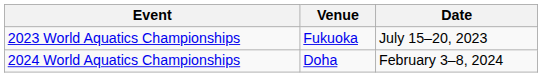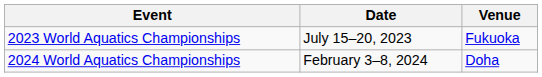 <table class="wikitable" width="600">
 <tr>
 <th scope="col">Event</th>
+<th scope="col">Date</th>
 <th scope="col">Venue</th>
-<th scope="col">Date</th>
 </tr>
 <tr>
 <td><a href='#'>2023 World Aquatics Championships</a></td>
+<td>July 15–20, 2023</td>
 <td> <a href='#'>Fukuoka</a></td>
-<td>July 15–20, 2023</td>
 </tr>
 <tr>
 <td><a href='#'>2024 World Aquatics Championships</a></td>
+<td>February 3–8, 2024</td>
 <td> <a href='#'>Doha</a></td>
-<td>February 3–8, 2024</td>
 </tr>
 </table>
